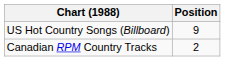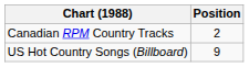 <table class="wikitable">
 <tr>
 <th>Chart (1988)</th>
 <th>Position</th>
 </tr>
 <tr>
+<td align="left">Canadian <em><a href='#'>RPM</a></em> Country Tracks</td>
+<td align="center">2</td>
+</tr>
+<tr>
 <td>US Hot Country Songs (<em>Billboard</em>)</td>
 <td align="center">9</td>
 </tr>
-<tr>
-<td align="left">Canadian <em><a href='#'>RPM</a></em> Country Tracks</td>
-<td align="center">2</td>
-</tr>
 </table>
